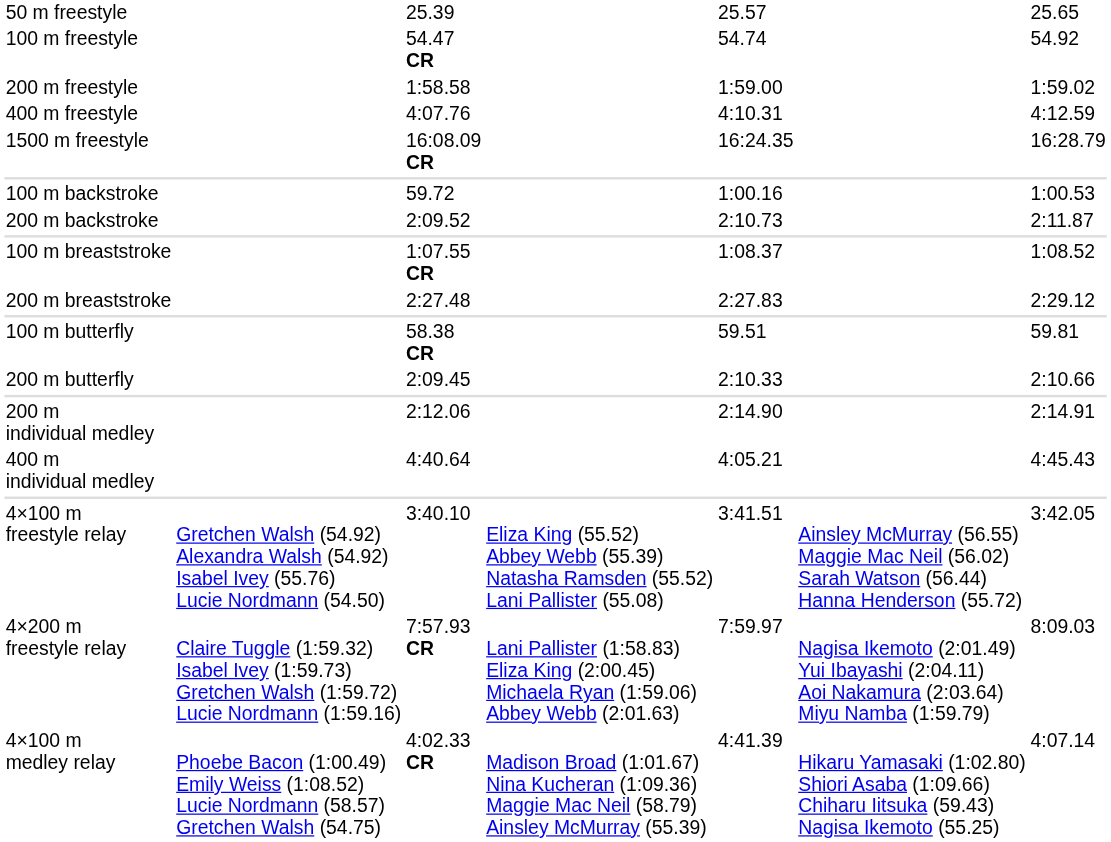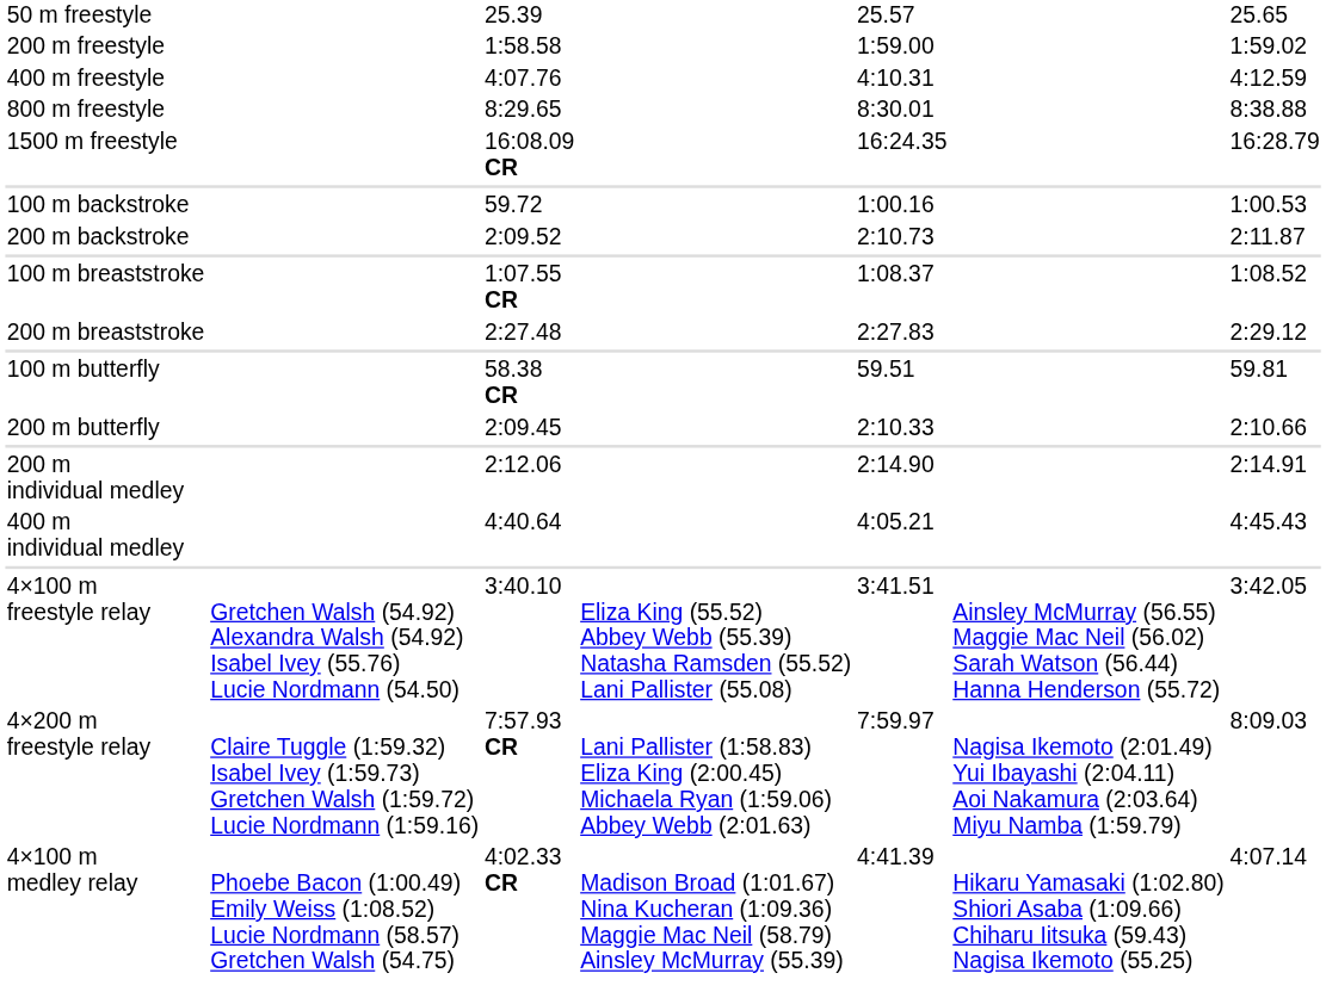 <table>
 <tr valign="top">
 <td>50 m freestyle</td>
 <td></td>
 <td>25.39</td>
 <td></td>
 <td>25.57</td>
 <td></td>
 <td>25.65</td>
-</tr>
-<tr valign="top">
-<td>100 m freestyle</td>
-<td></td>
-<td>54.47<br><strong>CR</strong></td>
-<td></td>
-<td>54.74</td>
-<td></td>
-<td>54.92</td>
 </tr>
 <tr valign="top">
 <td>200 m freestyle</td>
 <td></td>
 <td>1:58.58</td>
 <td></td>
 <td>1:59.00</td>
 <td></td>
 <td>1:59.02</td>
 </tr>
 <tr valign="top">
 <td>400 m freestyle</td>
 <td></td>
 <td>4:07.76</td>
 <td></td>
 <td>4:10.31</td>
 <td></td>
 <td>4:12.59</td>
+</tr>
+<tr valign="top">
+<td>800 m freestyle</td>
+<td></td>
+<td>8:29.65</td>
+<td></td>
+<td>8:30.01</td>
+<td></td>
+<td>8:38.88</td>
 </tr>
 <tr valign="top">
 <td>1500 m freestyle</td>
 <td></td>
 <td>16:08.09<br><strong>CR</strong></td>
 <td></td>
 <td>16:24.35</td>
 <td></td>
 <td>16:28.79</td>
 </tr>
 <tr bgcolor=#DDDDDD>
 <td colspan=7></td>
 </tr>
 <tr valign="top">
 <td>100 m backstroke</td>
 <td></td>
 <td>59.72</td>
 <td></td>
 <td>1:00.16</td>
 <td></td>
 <td>1:00.53</td>
 </tr>
 <tr valign="top">
 <td>200 m backstroke</td>
 <td></td>
 <td>2:09.52</td>
 <td></td>
 <td>2:10.73</td>
 <td></td>
 <td>2:11.87</td>
 </tr>
 <tr bgcolor=#DDDDDD>
 <td colspan=7></td>
 </tr>
 <tr valign="top">
 <td>100 m breaststroke</td>
 <td></td>
 <td>1:07.55<br><strong>CR</strong></td>
 <td></td>
 <td>1:08.37</td>
 <td></td>
 <td>1:08.52</td>
 </tr>
 <tr valign="top">
 <td>200 m breaststroke</td>
 <td></td>
 <td>2:27.48</td>
 <td></td>
 <td>2:27.83</td>
 <td></td>
 <td>2:29.12</td>
 </tr>
 <tr bgcolor=#DDDDDD>
 <td colspan=7></td>
 </tr>
 <tr valign="top">
 <td>100 m butterfly</td>
 <td></td>
 <td>58.38<br><strong>CR</strong></td>
 <td></td>
 <td>59.51</td>
 <td></td>
 <td>59.81</td>
 </tr>
 <tr valign="top">
 <td>200 m butterfly</td>
 <td></td>
 <td>2:09.45</td>
 <td></td>
 <td>2:10.33</td>
 <td></td>
 <td>2:10.66</td>
 </tr>
 <tr bgcolor=#DDDDDD>
 <td colspan=7></td>
 </tr>
 <tr valign="top">
 <td>200 m<br>individual medley</td>
 <td></td>
 <td>2:12.06</td>
 <td></td>
 <td>2:14.90</td>
 <td></td>
 <td>2:14.91</td>
 </tr>
 <tr valign="top">
 <td>400 m<br>individual medley</td>
 <td></td>
 <td>4:40.64</td>
 <td></td>
 <td>4:05.21</td>
 <td></td>
 <td>4:45.43</td>
 </tr>
 <tr bgcolor=#DDDDDD>
 <td colspan=7></td>
 </tr>
 <tr valign="top">
 <td>4×100 m<br>freestyle relay</td>
 <td><br><a href='#'>Gretchen Walsh</a> (54.92)<br><a href='#'>Alexandra Walsh</a> (54.92)<br><a href='#'>Isabel Ivey</a> (55.76)<br><a href='#'>Lucie Nordmann</a> (54.50)</td>
 <td>3:40.10</td>
 <td><br><a href='#'>Eliza King</a> (55.52)<br><a href='#'>Abbey Webb</a> (55.39)<br><a href='#'>Natasha Ramsden</a> (55.52)<br><a href='#'>Lani Pallister</a> (55.08)</td>
 <td>3:41.51</td>
 <td><br><a href='#'>Ainsley McMurray</a> (56.55)<br><a href='#'>Maggie Mac Neil</a> (56.02)<br><a href='#'>Sarah Watson</a> (56.44)<br><a href='#'>Hanna Henderson</a> (55.72)</td>
 <td>3:42.05</td>
 </tr>
 <tr valign="top">
 <td>4×200 m<br>freestyle relay</td>
 <td><br><a href='#'>Claire Tuggle</a> (1:59.32)<br><a href='#'>Isabel Ivey</a> (1:59.73)<br><a href='#'>Gretchen Walsh</a> (1:59.72)<br><a href='#'>Lucie Nordmann</a> (1:59.16)</td>
 <td>7:57.93<br><strong>CR</strong></td>
 <td><br><a href='#'>Lani Pallister</a> (1:58.83)<br><a href='#'>Eliza King</a> (2:00.45)<br><a href='#'>Michaela Ryan</a> (1:59.06)<br><a href='#'>Abbey Webb</a> (2:01.63)</td>
 <td>7:59.97</td>
 <td><br><a href='#'>Nagisa Ikemoto</a> (2:01.49)<br><a href='#'>Yui Ibayashi</a> (2:04.11)<br><a href='#'>Aoi Nakamura</a> (2:03.64)<br><a href='#'>Miyu Namba</a> (1:59.79)</td>
 <td>8:09.03</td>
 </tr>
 <tr valign="top">
 <td>4×100 m<br>medley relay</td>
 <td><br><a href='#'>Phoebe Bacon</a> (1:00.49)<br><a href='#'>Emily Weiss</a> (1:08.52)<br><a href='#'>Lucie Nordmann</a> (58.57)<br><a href='#'>Gretchen Walsh</a> (54.75)</td>
 <td>4:02.33<br><strong>CR</strong></td>
 <td><br><a href='#'>Madison Broad</a> (1:01.67)<br><a href='#'>Nina Kucheran</a> (1:09.36)<br><a href='#'>Maggie Mac Neil</a> (58.79)<br><a href='#'>Ainsley McMurray</a> (55.39)</td>
 <td>4:41.39</td>
 <td><br><a href='#'>Hikaru Yamasaki</a> (1:02.80)<br><a href='#'>Shiori Asaba</a> (1:09.66)<br><a href='#'>Chiharu Iitsuka</a> (59.43)<br><a href='#'>Nagisa Ikemoto</a> (55.25)</td>
 <td>4:07.14</td>
 </tr>
 </table>
